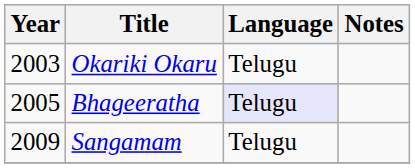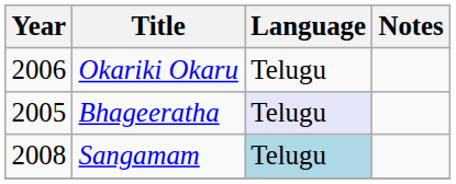 <table class="wikitable">
 <tr style="background:#d1e4fd;">
 <th>Year</th>
 <th>Title</th>
 <th>Language</th>
 <th>Notes</th>
 </tr>
 <tr>
-<td>2003</td>
+<td>2006</td>
 <td><em><a href='#'>Okariki Okaru</a></em></td>
 <td>Telugu</td>
 <td></td>
 </tr>
 <tr>
 <td>2005</td>
 <td><em><a href='#'>Bhageeratha</a></em></td>
 <td style="background: lavender;">Telugu</td>
 <td></td>
 </tr>
 <tr>
-<td>2009</td>
+<td>2008</td>
 <td><em><a href='#'>Sangamam</a></em></td>
-<td>Telugu</td>
+<td style="background: lightblue;">Telugu</td>
 <td></td>
 </tr>
 <tr>
 </tr>
 </table>
